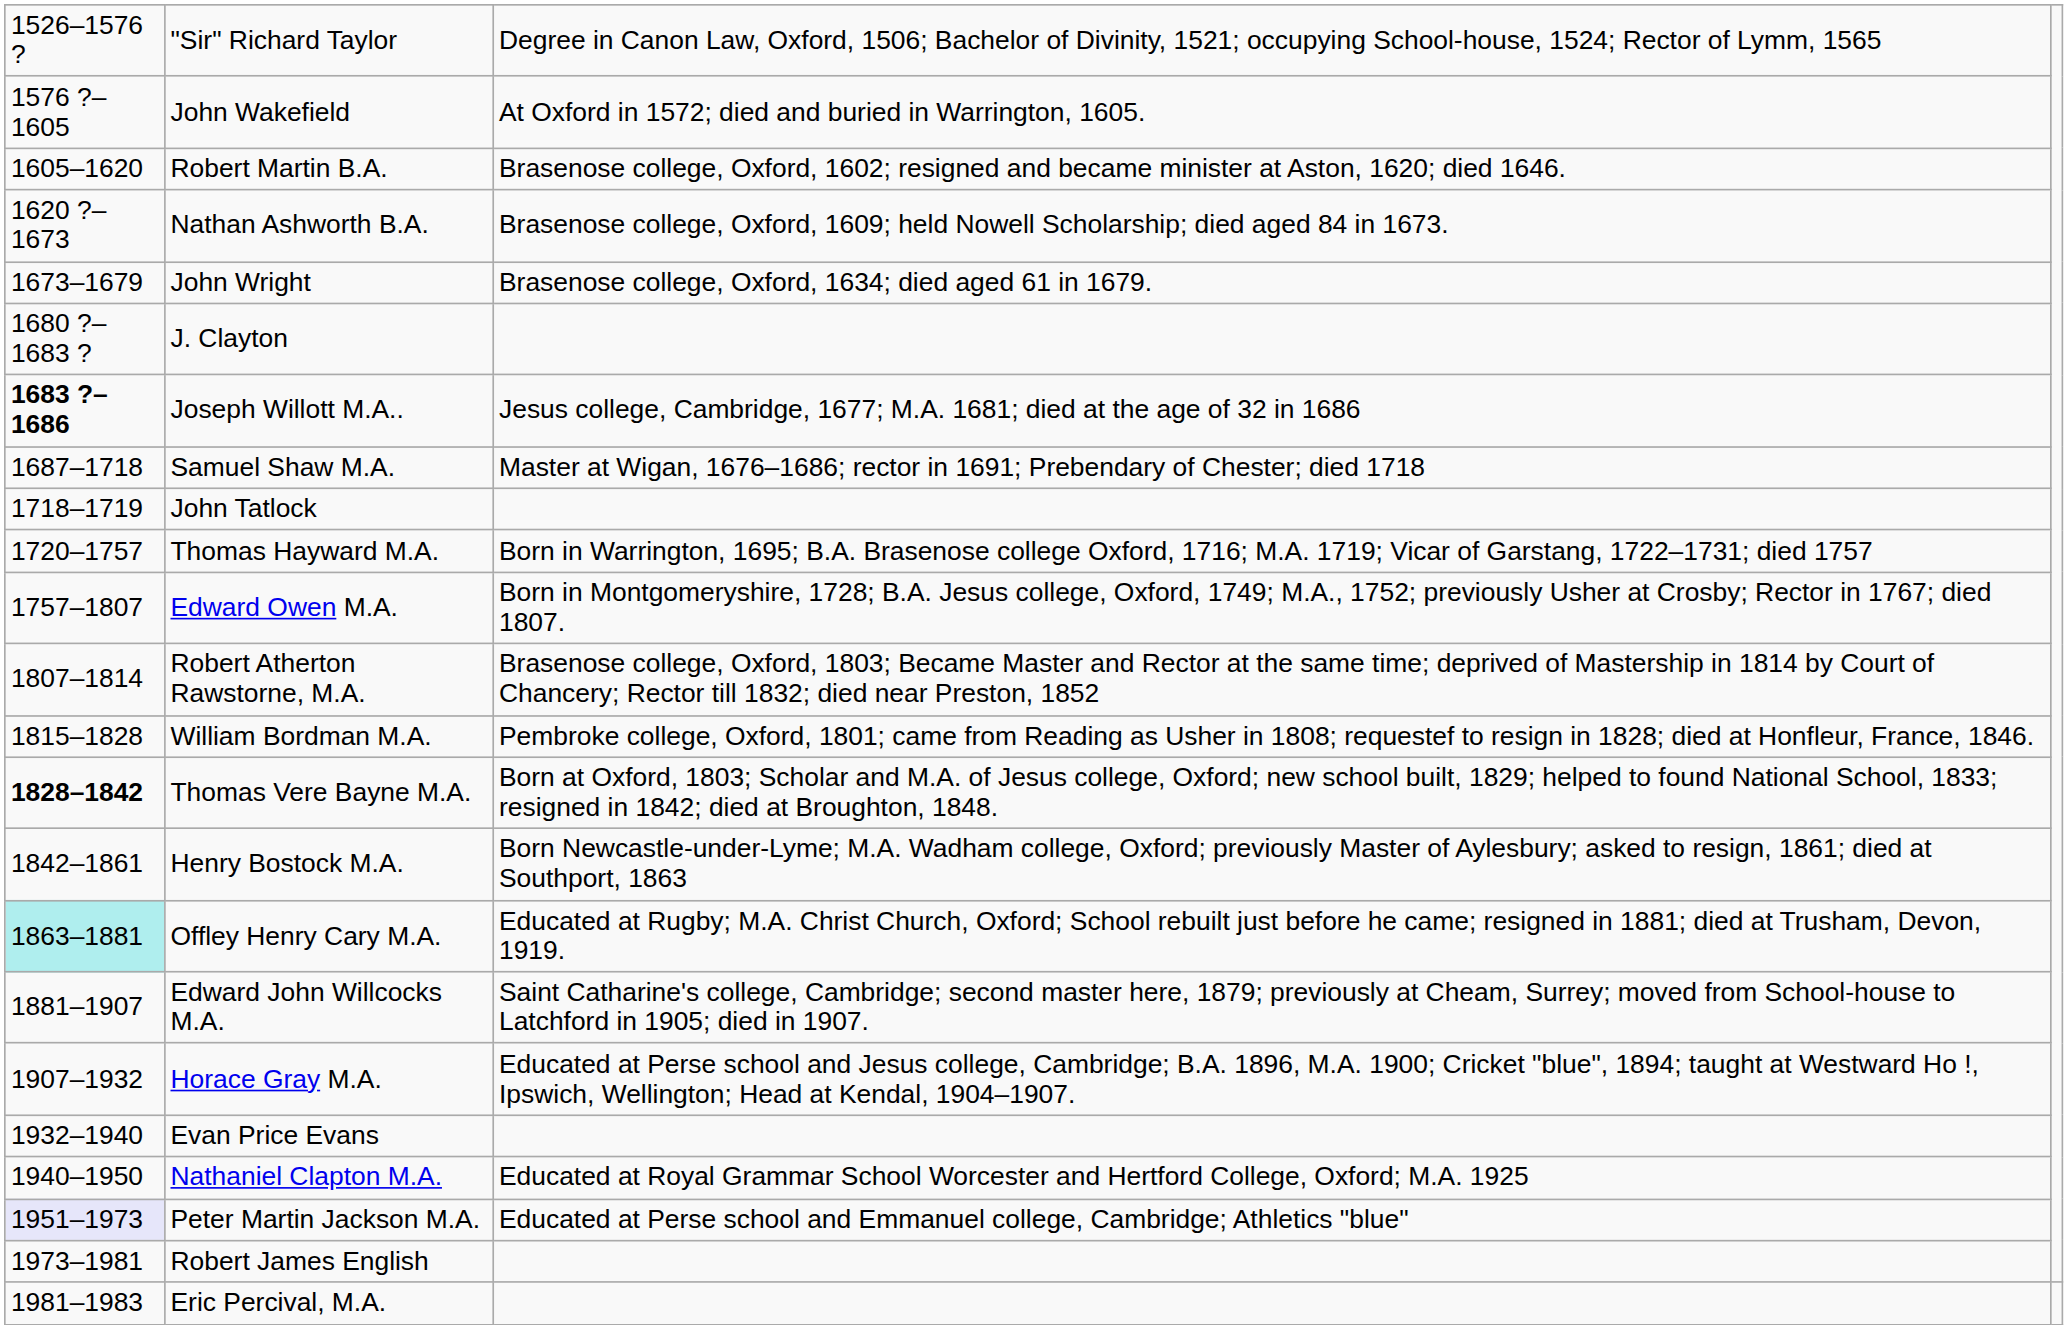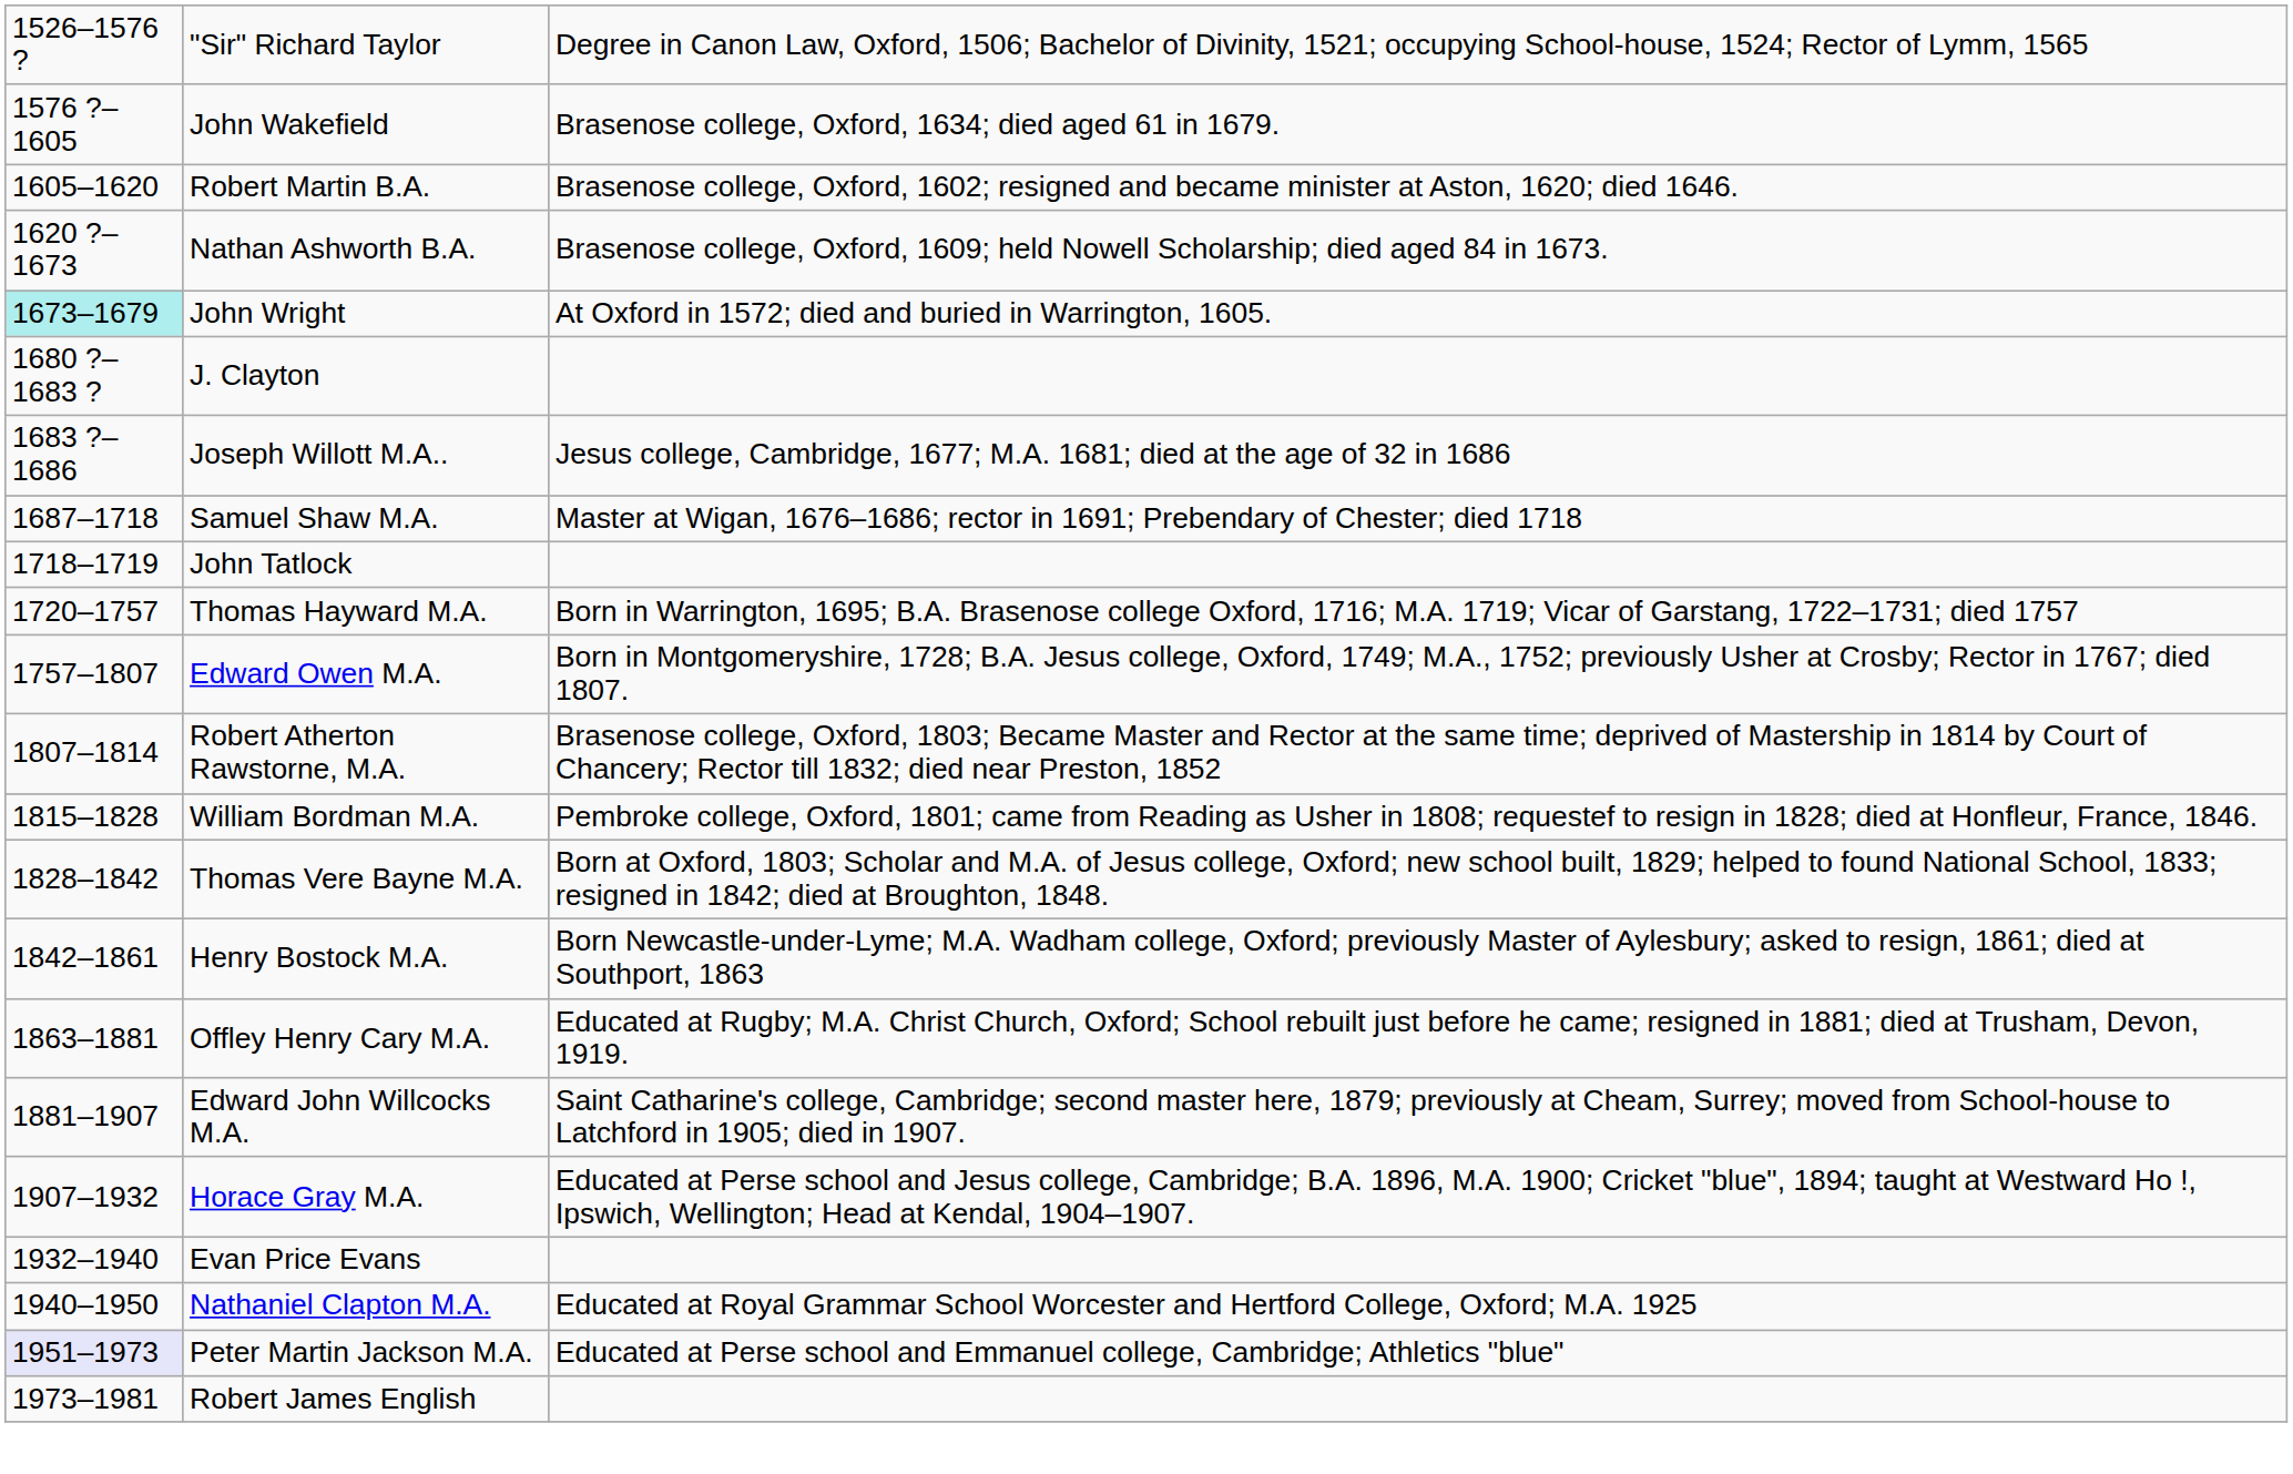 <table class="wikitable">
 <tr>
 <td>1526–1576 ?</td>
 <td>"Sir" Richard Taylor</td>
 <td>Degree in Canon Law, Oxford, 1506; Bachelor of Divinity, 1521; occupying School-house, 1524; Rector of Lymm, 1565</td>
 </tr>
 <tr>
 <td>1576 ?–1605</td>
 <td>John Wakefield</td>
-<td>At Oxford in 1572; died and buried in Warrington, 1605.</td>
+<td>Brasenose college, Oxford, 1634; died aged 61 in 1679.</td>
 </tr>
 <tr>
 <td>1605–1620</td>
 <td>Robert Martin B.A.</td>
 <td>Brasenose college, Oxford, 1602; resigned and became minister at Aston, 1620; died 1646.</td>
 </tr>
 <tr>
 <td>1620 ?–1673</td>
 <td>Nathan Ashworth B.A.</td>
 <td>Brasenose college, Oxford, 1609; held Nowell Scholarship; died aged 84 in 1673.</td>
 </tr>
 <tr>
-<td>1673–1679</td>
+<td style="background: paleturquoise;">1673–1679</td>
 <td>John Wright</td>
-<td>Brasenose college, Oxford, 1634; died aged 61 in 1679.</td>
+<td>At Oxford in 1572; died and buried in Warrington, 1605.</td>
 </tr>
 <tr>
 <td>1680 ?–1683 ?</td>
 <td>J. Clayton</td>
 <td></td>
 </tr>
 <tr>
-<td><strong>1683 ?–1686</strong></td>
+<td>1683 ?–1686</td>
 <td>Joseph Willott M.A..</td>
 <td>Jesus college, Cambridge, 1677; M.A. 1681; died at the age of 32 in 1686</td>
 </tr>
 <tr>
 <td>1687–1718</td>
 <td>Samuel Shaw M.A.</td>
 <td>Master at Wigan, 1676–1686; rector in 1691; Prebendary of Chester; died 1718</td>
 </tr>
 <tr>
 <td>1718–1719</td>
 <td>John Tatlock</td>
 <td></td>
 </tr>
 <tr>
 <td>1720–1757</td>
 <td>Thomas Hayward M.A.</td>
 <td>Born in Warrington, 1695; B.A. Brasenose college Oxford, 1716; M.A. 1719; Vicar of Garstang, 1722–1731; died 1757</td>
 </tr>
 <tr>
 <td>1757–1807</td>
 <td><a href='#'>Edward Owen</a> M.A.</td>
 <td>Born in Montgomeryshire, 1728; B.A. Jesus college, Oxford, 1749; M.A., 1752; previously Usher at Crosby; Rector in 1767; died 1807.</td>
 </tr>
 <tr>
 <td>1807–1814</td>
 <td>Robert Atherton Rawstorne, M.A.</td>
 <td>Brasenose college, Oxford, 1803; Became Master and Rector at the same time; deprived of Mastership in 1814 by Court of Chancery; Rector till 1832; died near Preston, 1852</td>
 </tr>
 <tr>
 <td>1815–1828</td>
 <td>William Bordman M.A.</td>
 <td>Pembroke college, Oxford, 1801; came from Reading as Usher in 1808; requestef to resign in 1828; died at Honfleur, France, 1846.</td>
 </tr>
 <tr>
-<td><strong>1828–1842</strong></td>
+<td>1828–1842</td>
 <td>Thomas Vere Bayne M.A.</td>
 <td>Born at Oxford, 1803; Scholar and M.A. of Jesus college, Oxford; new school built, 1829; helped to found National School, 1833; resigned in 1842; died at Broughton, 1848.</td>
 </tr>
 <tr>
 <td>1842–1861</td>
 <td>Henry Bostock M.A.</td>
 <td>Born Newcastle-under-Lyme; M.A. Wadham college, Oxford; previously Master of Aylesbury; asked to resign, 1861; died at Southport, 1863</td>
 </tr>
 <tr>
-<td style="background: paleturquoise;">1863–1881</td>
+<td>1863–1881</td>
 <td>Offley Henry Cary M.A.</td>
 <td>Educated at Rugby; M.A. Christ Church, Oxford; School rebuilt just before he came; resigned in 1881; died at Trusham, Devon, 1919.</td>
 </tr>
 <tr>
 <td>1881–1907</td>
 <td>Edward John Willcocks M.A.</td>
 <td>Saint Catharine's college, Cambridge; second master here, 1879; previously at Cheam, Surrey; moved from School-house to Latchford in 1905; died in 1907.</td>
 </tr>
 <tr>
 <td>1907–1932</td>
 <td><a href='#'>Horace Gray</a> M.A.</td>
 <td>Educated at Perse school and Jesus college, Cambridge; B.A. 1896, M.A. 1900; Cricket "blue", 1894; taught at Westward Ho !, Ipswich, Wellington; Head at Kendal, 1904–1907.</td>
 </tr>
 <tr>
 <td>1932–1940</td>
 <td>Evan Price Evans</td>
 <td></td>
 </tr>
 <tr>
 <td>1940–1950</td>
 <td><a href='#'>Nathaniel Clapton M.A.</a></td>
 <td>Educated at Royal Grammar School Worcester and Hertford College, Oxford; M.A. 1925</td>
 </tr>
 <tr>
 <td style="background: lavender;">1951–1973</td>
 <td>Peter Martin Jackson M.A.</td>
 <td>Educated at Perse school and Emmanuel college, Cambridge; Athletics "blue"</td>
 </tr>
 <tr>
 <td>1973–1981</td>
 <td>Robert James English</td>
 <td></td>
 </tr>
-<tr>
-<td>1981–1983</td>
-<td>Eric Percival, M.A.</td>
-<td></td>
-<td></td>
-</tr>
 </table>
